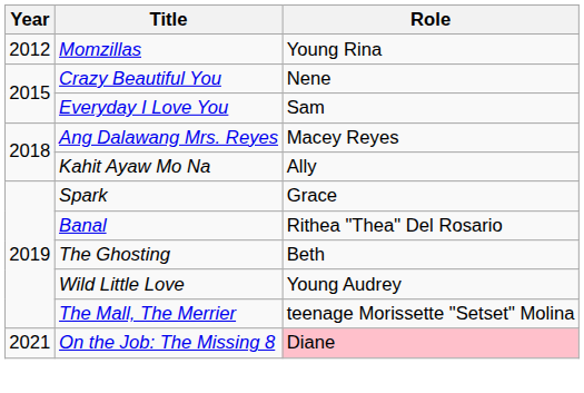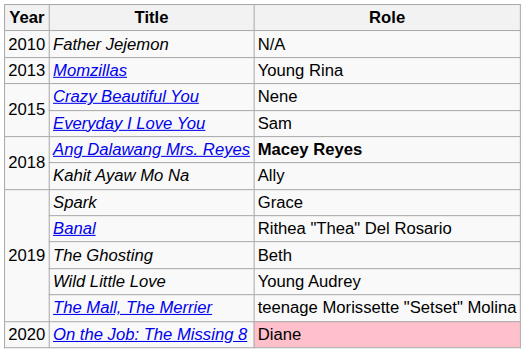 <table class="wikitable">
 <tr>
 <th>Year</th>
 <th>Title</th>
 <th>Role</th>
 </tr>
 <tr>
-<td>2012</td>
+<td>2010</td>
+<td><em>Father Jejemon</em></td>
+<td>N/A</td>
+</tr>
+<tr>
+<td>2013</td>
 <td><em><a href='#'>Momzillas</a></em></td>
 <td>Young Rina</td>
 </tr>
 <tr>
 <td rowspan=2>2015</td>
 <td><em><a href='#'>Crazy Beautiful You</a></em></td>
 <td>Nene</td>
 </tr>
 <tr>
 <td><em><a href='#'>Everyday I Love You</a></em></td>
 <td>Sam</td>
 </tr>
 <tr>
 <td rowspan=2>2018</td>
 <td><em><a href='#'>Ang Dalawang Mrs. Reyes</a></em></td>
-<td>Macey Reyes</td>
+<td><strong>Macey Reyes</strong></td>
 </tr>
 <tr>
 <td><em>Kahit Ayaw Mo Na</em></td>
 <td>Ally</td>
 </tr>
 <tr>
 <td rowspan="5">2019</td>
 <td><em>Spark</em></td>
 <td>Grace</td>
 </tr>
 <tr>
 <td><em><a href='#'>Banal</a></em></td>
 <td>Rithea "Thea" Del Rosario</td>
 </tr>
 <tr>
 <td><em>The Ghosting</em></td>
 <td>Beth</td>
 </tr>
 <tr>
 <td><em>Wild Little Love</em></td>
 <td>Young Audrey</td>
 </tr>
 <tr>
 <td><em><a href='#'>The Mall, The Merrier</a></em></td>
 <td>teenage Morissette "Setset" Molina</td>
 </tr>
 <tr>
-<td>2021</td>
+<td>2020</td>
 <td><em><a href='#'>On the Job: The Missing 8</a></em></td>
 <td style="background: pink;">Diane</td>
 </tr>
 </table>
